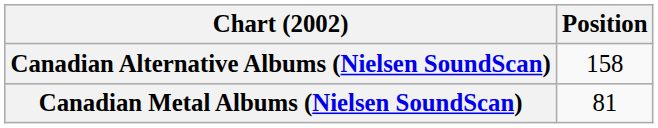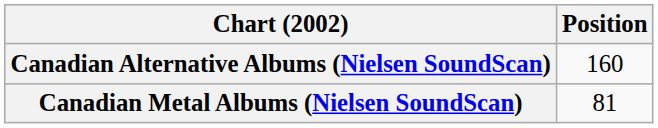 <table class="wikitable plainrowheaders">
 <tr>
 <th>Chart (2002)</th>
 <th>Position</th>
 </tr>
 <tr>
 <th scope="row">Canadian Alternative Albums (<a href='#'>Nielsen SoundScan</a>)</th>
-<td align=center>158</td>
+<td align=center>160</td>
 </tr>
 <tr>
 <th scope="row">Canadian Metal Albums (<a href='#'>Nielsen SoundScan</a>)</th>
 <td align=center>81</td>
 </tr>
 </table>
